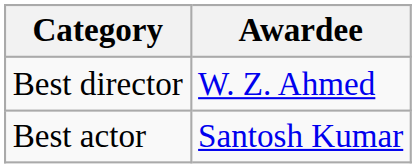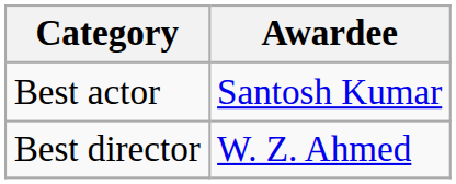 <table class="wikitable">
 <tr>
 <th>Category</th>
 <th>Awardee</th>
 </tr>
 <tr>
+<td>Best actor</td>
+<td><a href='#'>Santosh Kumar</a></td>
+</tr>
+<tr>
 <td>Best director</td>
 <td><a href='#'>W. Z. Ahmed</a></td>
 </tr>
-<tr>
-<td>Best actor</td>
-<td><a href='#'>Santosh Kumar</a></td>
-</tr>
 </table>
